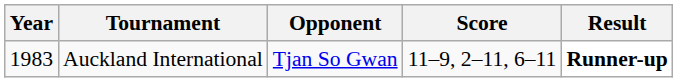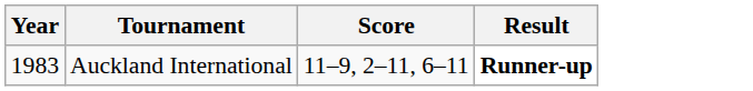 <table class="sortable wikitable" style="font-size: 90%;">
 <tr>
 <th>Year</th>
 <th>Tournament</th>
-<th>Opponent</th>
 <th>Score</th>
 <th>Result</th>
 </tr>
 <tr>
 <td align="center">1983</td>
 <td align="left">Auckland International</td>
-<td align="left"> <a href='#'>Tjan So Gwan</a></td>
 <td align="left">11–9, 2–11, 6–11</td>
 <td style="text-align:left; background:white"> <strong>Runner-up</strong></td>
 </tr>
 </table>
